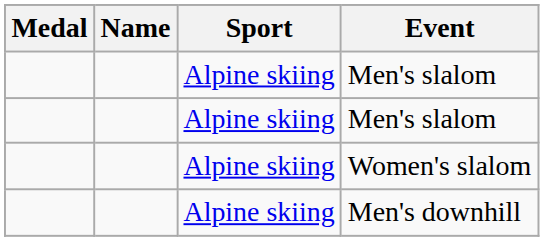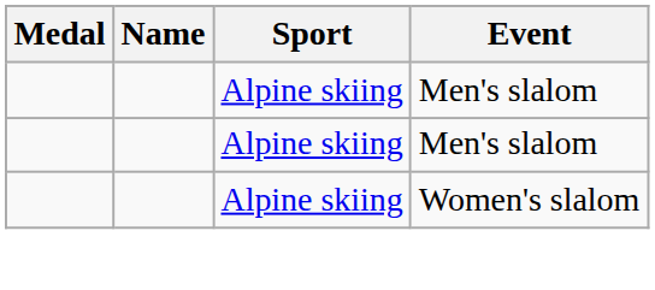 <table class="wikitable sortable" style="font-size:90%">
 <tr>
 <th>Medal</th>
 <th>Name</th>
 <th>Sport</th>
 <th>Event</th>
 </tr>
 <tr>
 <td></td>
 <td></td>
 <td><a href='#'>Alpine skiing</a></td>
 <td>Men's slalom</td>
 </tr>
 <tr>
 <td></td>
 <td></td>
 <td><a href='#'>Alpine skiing</a></td>
 <td>Men's slalom</td>
 </tr>
 <tr>
 <td></td>
 <td></td>
 <td><a href='#'>Alpine skiing</a></td>
 <td>Women's slalom</td>
 </tr>
-<tr>
-<td></td>
-<td></td>
-<td><a href='#'>Alpine skiing</a></td>
-<td>Men's downhill</td>
-</tr>
 </table>
